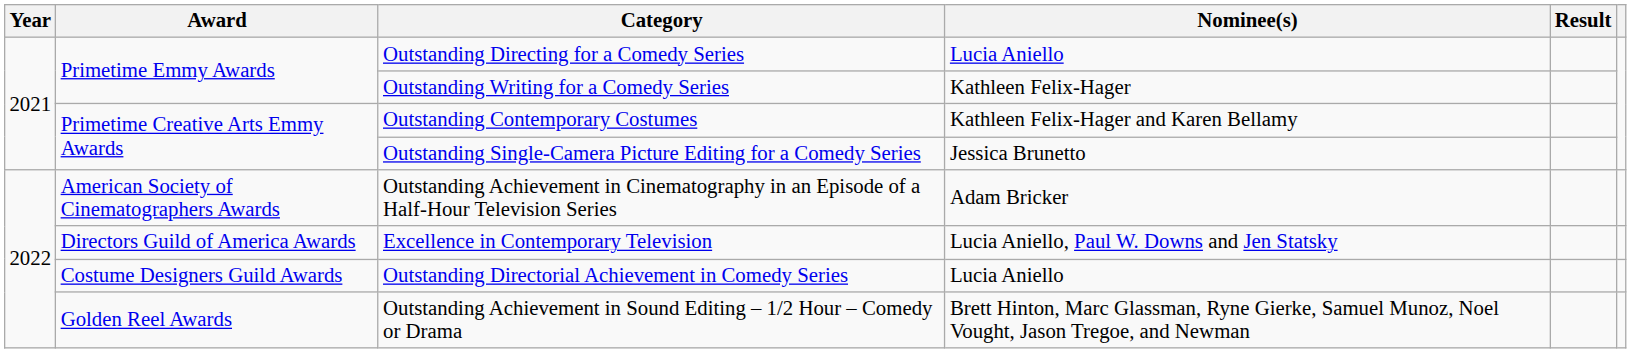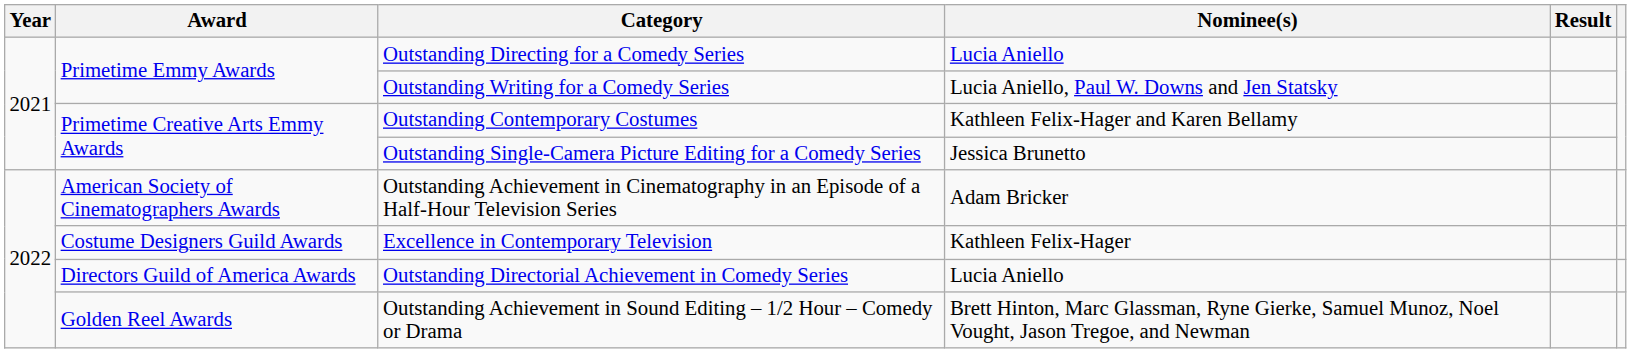 <table class="wikitable sortable">
 <tr>
 <th>Year</th>
 <th>Award</th>
 <th>Category</th>
 <th>Nominee(s)</th>
 <th>Result</th>
 <th></th>
 </tr>
 <tr>
 <td rowspan="4">2021</td>
 <td rowspan="2"><a href='#'>Primetime Emmy Awards</a></td>
 <td><a href='#'>Outstanding Directing for a Comedy Series</a></td>
 <td><a href='#'>Lucia Aniello</a></td>
 <td></td>
 <td rowspan="4"></td>
 </tr>
 <tr>
 <td><a href='#'>Outstanding Writing for a Comedy Series</a></td>
-<td>Kathleen Felix-Hager</td>
+<td>Lucia Aniello, <a href='#'>Paul W. Downs</a> and <a href='#'>Jen Statsky</a></td>
 <td></td>
 </tr>
 <tr>
 <td rowspan="2"><a href='#'>Primetime Creative Arts Emmy Awards</a></td>
 <td><a href='#'>Outstanding Contemporary Costumes</a></td>
 <td>Kathleen Felix-Hager and Karen Bellamy</td>
 <td></td>
 </tr>
 <tr>
 <td><a href='#'>Outstanding Single-Camera Picture Editing for a Comedy Series</a></td>
 <td>Jessica Brunetto</td>
 <td></td>
 </tr>
 <tr>
 <td rowspan="4">2022</td>
 <td><a href='#'>American Society of Cinematographers Awards</a></td>
 <td>Outstanding Achievement in Cinematography in an Episode of a Half-Hour Television Series</td>
 <td>Adam Bricker</td>
 <td></td>
 <td></td>
 </tr>
 <tr>
-<td><a href='#'>Directors Guild of America Awards</a></td>
+<td><a href='#'>Costume Designers Guild Awards</a></td>
 <td><a href='#'>Excellence in Contemporary Television</a></td>
-<td>Lucia Aniello, <a href='#'>Paul W. Downs</a> and <a href='#'>Jen Statsky</a></td>
+<td>Kathleen Felix-Hager</td>
 <td></td>
 <td></td>
 </tr>
 <tr>
-<td><a href='#'>Costume Designers Guild Awards</a></td>
+<td><a href='#'>Directors Guild of America Awards</a></td>
 <td><a href='#'>Outstanding Directorial Achievement in Comedy Series</a></td>
 <td>Lucia Aniello</td>
 <td></td>
 <td></td>
 </tr>
 <tr>
 <td><a href='#'>Golden Reel Awards</a></td>
 <td>Outstanding Achievement in Sound Editing – 1/2 Hour – Comedy or Drama</td>
 <td>Brett Hinton, Marc Glassman, Ryne Gierke, Samuel Munoz, Noel Vought, Jason Tregoe, and Newman</td>
 <td></td>
 <td></td>
 </tr>
 </table>
